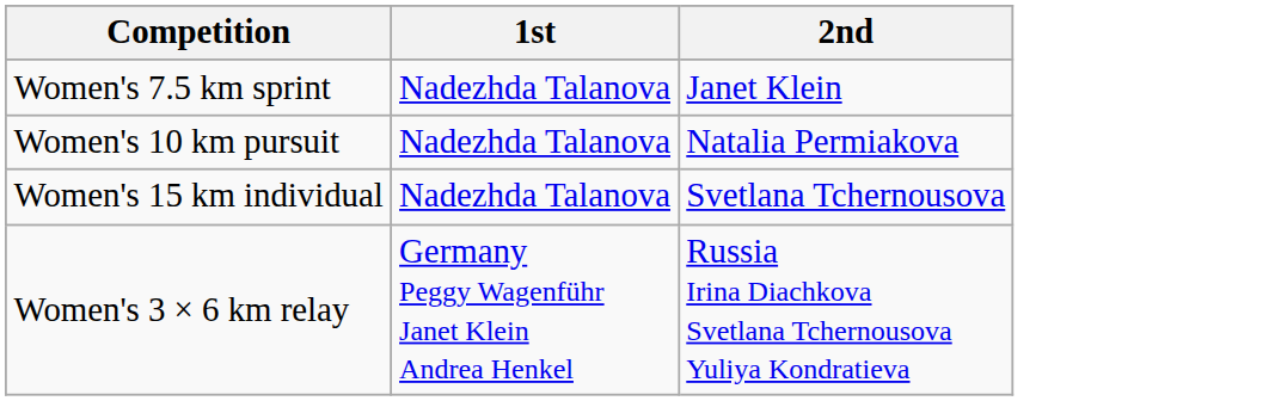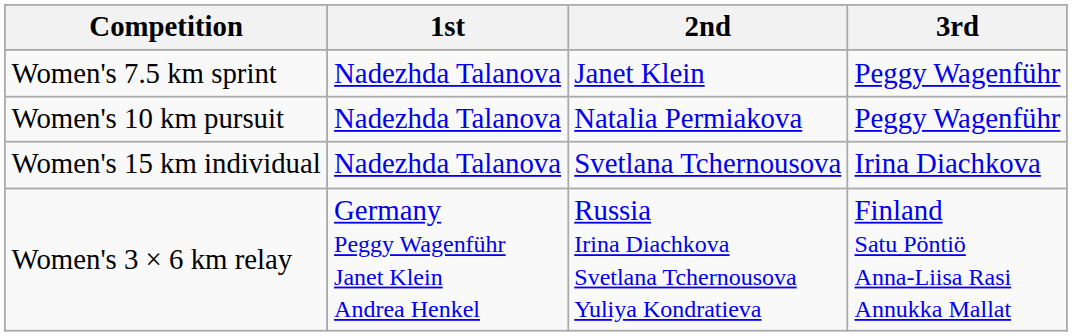 <table class="wikitable">
 <tr>
 <th>Competition</th>
 <th>1st</th>
 <th>2nd</th>
+<th>3rd</th>
 </tr>
 <tr>
 <td>Women's 7.5 km sprint</td>
 <td> <a href='#'>Nadezhda Talanova</a></td>
 <td> <a href='#'>Janet Klein</a></td>
+<td> <a href='#'>Peggy Wagenführ</a></td>
 </tr>
 <tr>
 <td>Women's 10 km pursuit</td>
 <td> <a href='#'>Nadezhda Talanova</a></td>
 <td> <a href='#'>Natalia Permiakova</a></td>
+<td> <a href='#'>Peggy Wagenführ</a></td>
 </tr>
 <tr>
 <td>Women's 15 km individual</td>
 <td> <a href='#'>Nadezhda Talanova</a></td>
 <td> <a href='#'>Svetlana Tchernousova</a></td>
+<td> <a href='#'>Irina Diachkova</a></td>
 </tr>
 <tr>
 <td>Women's 3 × 6 km relay</td>
 <td> <a href='#'>Germany</a><br><small><a href='#'>Peggy Wagenführ</a><br><a href='#'>Janet Klein</a><br><a href='#'>Andrea Henkel</a></small></td>
 <td> <a href='#'>Russia</a><br><small><a href='#'>Irina Diachkova</a><br><a href='#'>Svetlana Tchernousova</a><br><a href='#'>Yuliya Kondratieva</a></small></td>
+<td> <a href='#'>Finland</a><br><small><a href='#'>Satu Pöntiö</a><br><a href='#'>Anna-Liisa Rasi</a><br><a href='#'>Annukka Mallat</a></small></td>
 </tr>
 </table>
